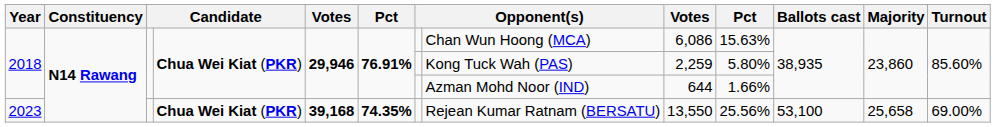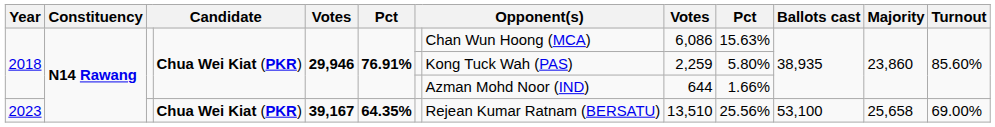 <table class="wikitable" style="margin:0.5em ; font-size:95%">
 <tr>
 <th>Year</th>
 <th>Constituency</th>
 <th colspan=2>Candidate</th>
 <th>Votes</th>
 <th>Pct</th>
 <th colspan=2>Opponent(s)</th>
 <th>Votes</th>
 <th>Pct</th>
 <th>Ballots cast</th>
 <th>Majority</th>
 <th>Turnout</th>
 </tr>
 <tr>
 <td rowspan=3><a href='#'>2018</a></td>
 <td rowspan=4><strong>N14 <a href='#'>Rawang</a></strong></td>
 <td rowspan=3 ></td>
 <td rowspan=3><strong>Chua Wei Kiat</strong> (<a href='#'><strong>PKR</strong></a>)</td>
 <td rowspan=3 align=right><strong>29,946</strong></td>
 <td rowspan=3><strong>76.91%</strong></td>
 <td></td>
 <td>Chan Wun Hoong (<a href='#'>MCA</a>)</td>
 <td align=right>6,086</td>
 <td>15.63%</td>
 <td rowspan=3>38,935</td>
 <td rowspan=3>23,860</td>
 <td rowspan=3>85.60%</td>
 </tr>
 <tr>
 <td></td>
 <td>Kong Tuck Wah (<a href='#'>PAS</a>)</td>
 <td align=right>2,259</td>
 <td align=right>5.80%</td>
 </tr>
 <tr>
 <td></td>
 <td>Azman Mohd Noor (<a href='#'>IND</a>)</td>
 <td align=right>644</td>
 <td align=right>1.66%</td>
 </tr>
 <tr>
 <td><a href='#'>2023</a></td>
 <td></td>
 <td><strong>Chua Wei Kiat</strong> (<a href='#'><strong>PKR</strong></a>)</td>
-<td align=right><strong>39,168</strong></td>
-<td><strong>74.35%</strong></td>
+<td align=right><strong>39,167</strong></td>
+<td><strong>64.35%</strong></td>
 <td bgcolor=></td>
 <td>Rejean Kumar Ratnam (<a href='#'>BERSATU</a>)</td>
-<td align=right>13,550</td>
+<td align=right>13,510</td>
 <td>25.56%</td>
 <td>53,100</td>
 <td>25,658</td>
 <td>69.00%</td>
 </tr>
 </table>
